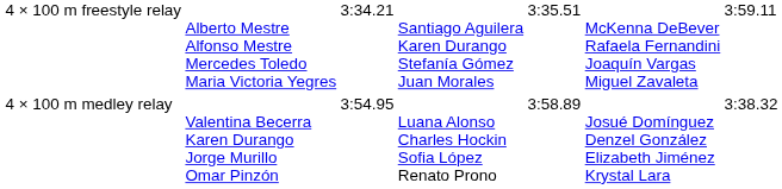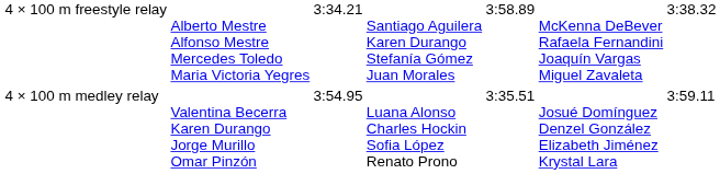 <table>
 <tr>
 </tr>
 <tr valign="top">
 <td>4 × 100 m freestyle relay<br></td>
 <td><br><a href='#'>Alberto Mestre</a><br><a href='#'>Alfonso Mestre</a><br><a href='#'>Mercedes Toledo</a><br><a href='#'>Maria Victoria Yegres</a></td>
 <td>3:34.21</td>
 <td><br><a href='#'>Santiago Aguilera</a><br><a href='#'>Karen Durango</a><br><a href='#'>Stefanía Gómez</a><br><a href='#'>Juan Morales</a></td>
-<td>3:35.51</td>
+<td>3:58.89</td>
 <td><br><a href='#'>McKenna DeBever</a><br><a href='#'>Rafaela Fernandini</a><br><a href='#'>Joaquín Vargas</a><br><a href='#'>Miguel Zavaleta</a></td>
-<td>3:59.11</td>
+<td>3:38.32</td>
 </tr>
 <tr valign="top">
 <td>4 × 100 m medley relay<br></td>
 <td><br><a href='#'>Valentina Becerra</a><br><a href='#'>Karen Durango</a><br><a href='#'>Jorge Murillo</a><br><a href='#'>Omar Pinzón</a></td>
 <td>3:54.95</td>
 <td><br><a href='#'>Luana Alonso</a><br><a href='#'>Charles Hockin</a><br><a href='#'>Sofia López</a><br>Renato Prono</td>
-<td>3:58.89</td>
+<td>3:35.51</td>
 <td><br><a href='#'>Josué Domínguez</a><br><a href='#'>Denzel González</a><br><a href='#'>Elizabeth Jiménez</a><br><a href='#'>Krystal Lara</a></td>
-<td>3:38.32</td>
+<td>3:59.11</td>
 </tr>
 </table>
